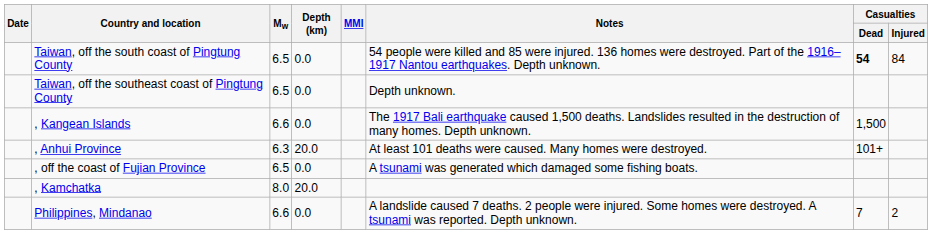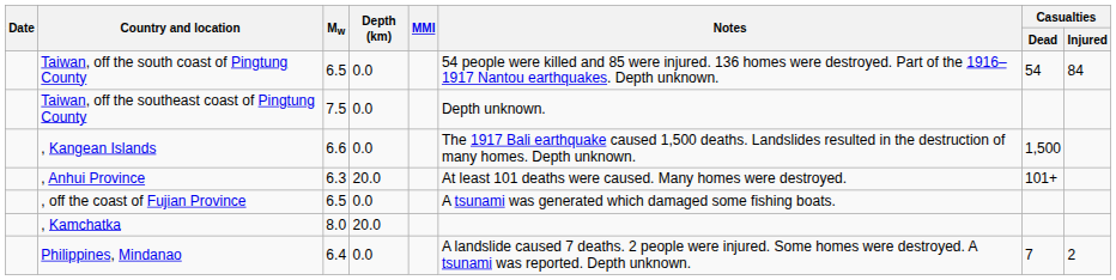 <table class="wikitable sortable sort-under" style="border:1px black; margin-left:1em;">
 <tr>
 <th rowspan="2"><small>Date</small></th>
 <th rowspan="2" style="width: 310px"><small>Country and location</small></th>
 <th rowspan="2"><small>M<sub>w</sub></small></th>
 <th rowspan="2"><small>Depth (km)</small></th>
 <th rowspan="2"><small><a href='#'>MMI</a></small></th>
 <th rowspan="2" class="unsortable"><small>Notes</small></th>
 <th colspan="2"><small>Casualties</small></th>
 </tr>
 <tr>
 <th><small>Dead</small></th>
 <th><small>Injured</small></th>
 </tr>
 <tr>
 <td></td>
 <td> <a href='#'>Taiwan</a>, off the south coast of <a href='#'>Pingtung County</a></td>
 <td>6.5</td>
 <td>0.0</td>
 <td></td>
 <td>54 people were killed and 85 were injured. 136 homes were destroyed. Part of the <a href='#'>1916–1917 Nantou earthquakes</a>. Depth unknown.</td>
-<td><strong>54</strong></td>
+<td>54</td>
 <td>84</td>
 </tr>
 <tr>
 <td></td>
 <td> <a href='#'>Taiwan</a>, off the southeast coast of <a href='#'>Pingtung County</a></td>
-<td>6.5</td>
+<td>7.5</td>
 <td>0.0</td>
 <td></td>
 <td>Depth unknown.</td>
 <td></td>
 <td></td>
 </tr>
 <tr>
 <td></td>
 <td>, <a href='#'>Kangean Islands</a></td>
 <td>6.6</td>
 <td>0.0</td>
 <td></td>
 <td>The <a href='#'>1917 Bali earthquake</a> caused 1,500 deaths. Landslides resulted in the destruction of many homes. Depth unknown.</td>
 <td>1,500</td>
 <td></td>
 </tr>
 <tr>
 <td></td>
 <td>, <a href='#'>Anhui Province</a></td>
 <td>6.3</td>
 <td>20.0</td>
 <td></td>
 <td>At least 101 deaths were caused. Many homes were destroyed.</td>
 <td>101+</td>
 <td></td>
 </tr>
 <tr>
 <td></td>
 <td>, off the coast of <a href='#'>Fujian Province</a></td>
 <td>6.5</td>
 <td>0.0</td>
 <td></td>
 <td>A <a href='#'>tsunami</a> was generated which damaged some fishing boats.</td>
 <td></td>
 <td></td>
 </tr>
 <tr>
 <td></td>
 <td>, <a href='#'>Kamchatka</a></td>
 <td>8.0</td>
 <td>20.0</td>
 <td></td>
 <td></td>
 <td></td>
 <td></td>
 </tr>
 <tr>
 <td></td>
 <td> <a href='#'>Philippines</a>, <a href='#'>Mindanao</a></td>
-<td>6.6</td>
+<td>6.4</td>
 <td>0.0</td>
 <td></td>
 <td>A landslide caused 7 deaths. 2 people were injured. Some homes were destroyed. A <a href='#'>tsunami</a> was reported. Depth unknown.</td>
 <td>7</td>
 <td>2</td>
 </tr>
 </table>
